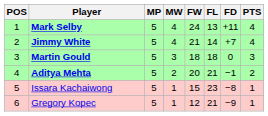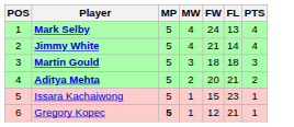 <table class="wikitable" style="text-align: center;">
 <tr>
 <th width=20>POS</th>
 <th width=185>Player</th>
 <th width=20>MP</th>
 <th width=20>MW</th>
 <th width=20>FW</th>
 <th width=20>FL</th>
-<th width=20>FD</th>
 <th width=20>PTS</th>
 </tr>
 <tr style="background:#aaffaa;">
 <td>1</td>
 <td style="text-align:left;"> <strong><a href='#'>Mark Selby</a></strong></td>
 <td>5</td>
 <td>4</td>
 <td>24</td>
 <td>13</td>
-<td>+11</td>
 <td>4</td>
 </tr>
 <tr style="background:#aaffaa;">
 <td>2</td>
 <td style="text-align:left;"> <strong><a href='#'>Jimmy White</a></strong></td>
 <td>5</td>
 <td>4</td>
 <td>21</td>
 <td>14</td>
-<td>+7</td>
 <td>4</td>
 </tr>
 <tr style="background:#aaffaa;">
 <td>3</td>
 <td style="text-align:left;"> <strong><a href='#'>Martin Gould</a></strong></td>
 <td>5</td>
 <td>3</td>
 <td>18</td>
 <td>18</td>
-<td>0</td>
 <td>3</td>
 </tr>
 <tr style="background:#aaffaa;">
 <td>4</td>
 <td style="text-align:left;"> <strong><a href='#'>Aditya Mehta</a></strong></td>
 <td>5</td>
 <td>2</td>
 <td>20</td>
 <td>21</td>
-<td>−1</td>
 <td>2</td>
 </tr>
 <tr style="background:#fcc;">
 <td>5</td>
 <td style="text-align:left;"> <a href='#'>Issara Kachaiwong</a></td>
 <td>5</td>
 <td>1</td>
 <td>15</td>
 <td>23</td>
-<td>−8</td>
 <td>1</td>
 </tr>
 <tr style="background:#fcc;">
 <td>6</td>
 <td style="text-align:left;"> <a href='#'>Gregory Kopec</a></td>
-<td>5</td>
+<td><strong>5</strong></td>
 <td>1</td>
 <td>12</td>
 <td>21</td>
-<td>−9</td>
 <td>1</td>
 </tr>
 </table>
